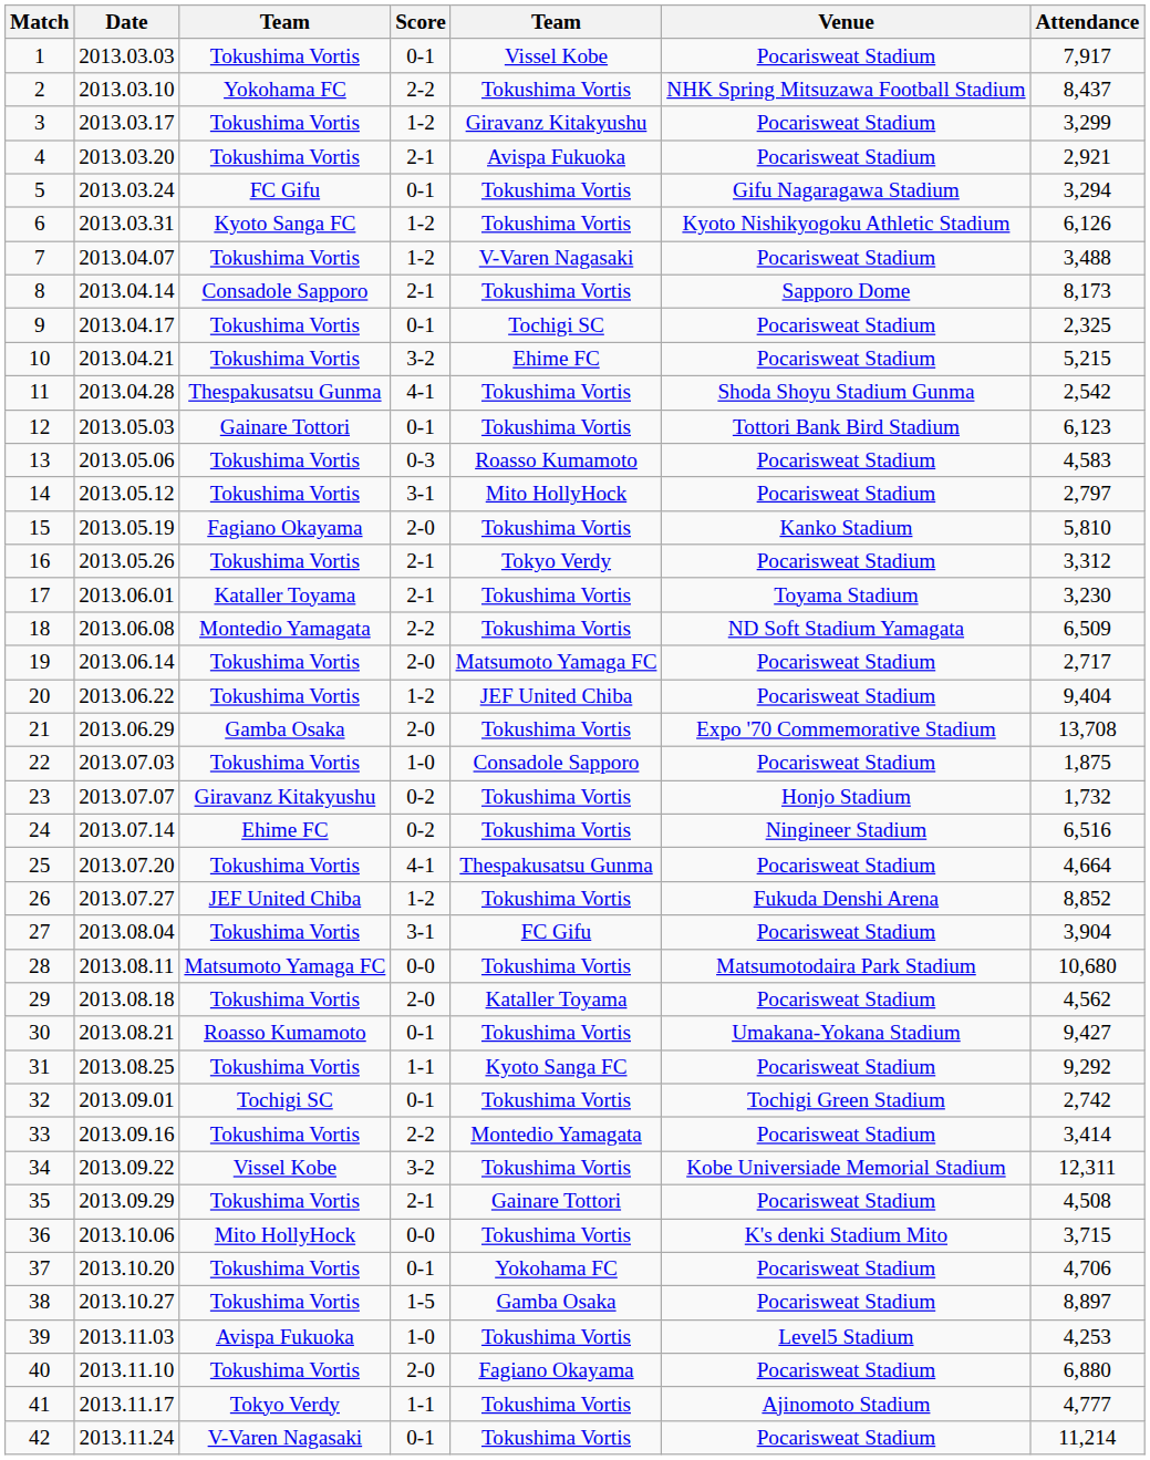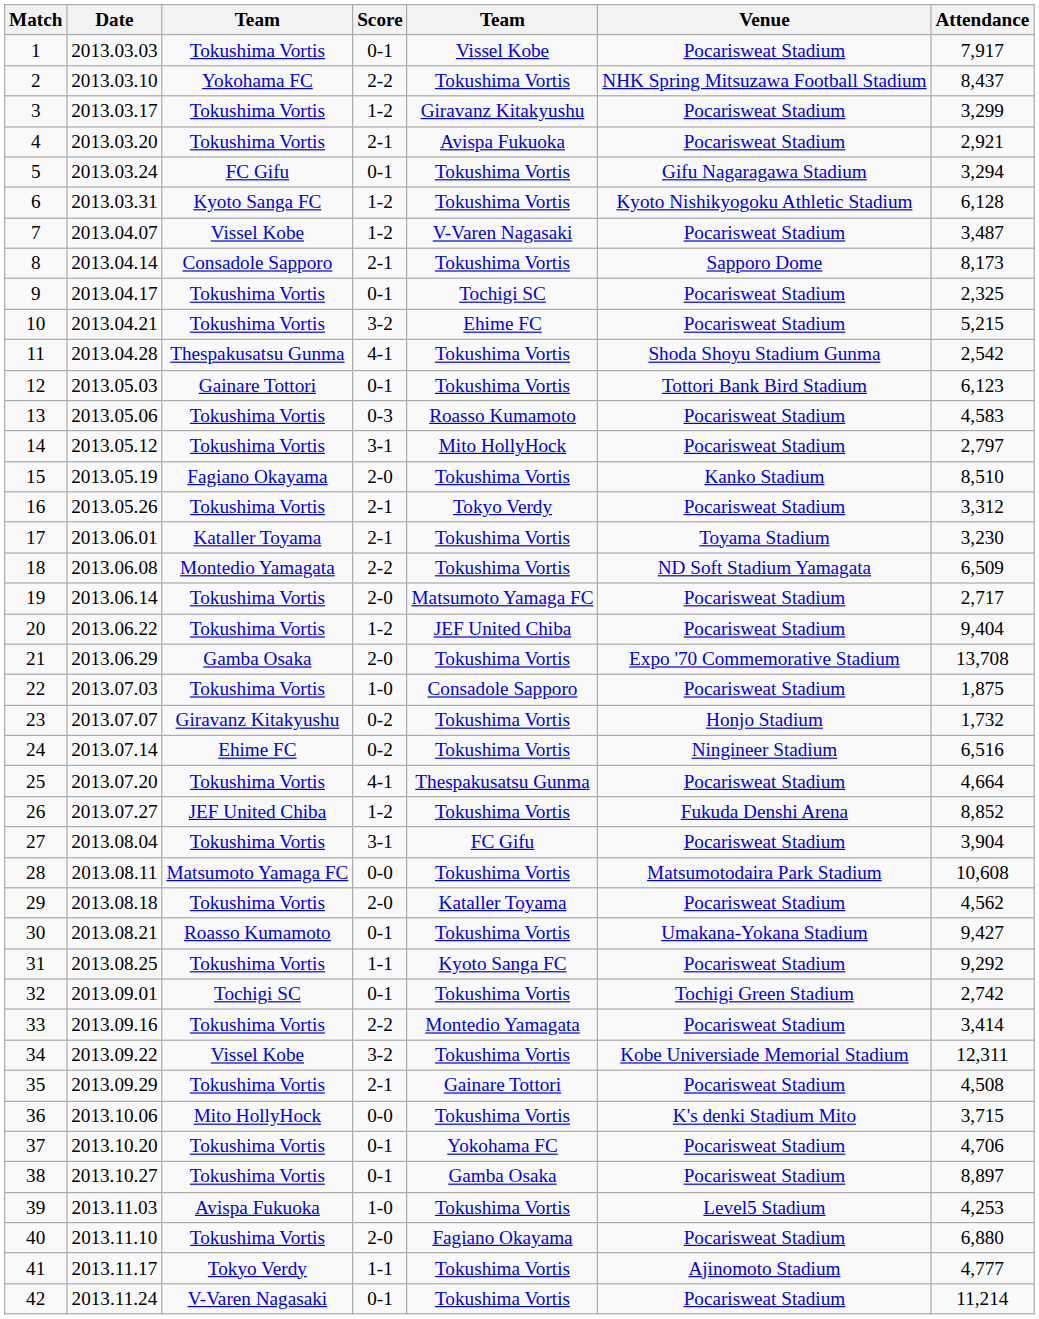 <table class="wikitable" style="text-align:center;">
 <tr>
 <th>Match</th>
 <th>Date</th>
 <th>Team</th>
 <th>Score</th>
 <th>Team</th>
 <th>Venue</th>
 <th>Attendance</th>
 </tr>
 <tr>
 <td>1</td>
 <td>2013.03.03</td>
 <td><a href='#'>Tokushima Vortis</a></td>
 <td>0-1</td>
 <td><a href='#'>Vissel Kobe</a></td>
 <td><a href='#'>Pocarisweat Stadium</a></td>
 <td>7,917</td>
 </tr>
 <tr>
 <td>2</td>
 <td>2013.03.10</td>
 <td><a href='#'>Yokohama FC</a></td>
 <td>2-2</td>
 <td><a href='#'>Tokushima Vortis</a></td>
 <td><a href='#'>NHK Spring Mitsuzawa Football Stadium</a></td>
 <td>8,437</td>
 </tr>
 <tr>
 <td>3</td>
 <td>2013.03.17</td>
 <td><a href='#'>Tokushima Vortis</a></td>
 <td>1-2</td>
 <td><a href='#'>Giravanz Kitakyushu</a></td>
 <td><a href='#'>Pocarisweat Stadium</a></td>
 <td>3,299</td>
 </tr>
 <tr>
 <td>4</td>
 <td>2013.03.20</td>
 <td><a href='#'>Tokushima Vortis</a></td>
 <td>2-1</td>
 <td><a href='#'>Avispa Fukuoka</a></td>
 <td><a href='#'>Pocarisweat Stadium</a></td>
 <td>2,921</td>
 </tr>
 <tr>
 <td>5</td>
 <td>2013.03.24</td>
 <td><a href='#'>FC Gifu</a></td>
 <td>0-1</td>
 <td><a href='#'>Tokushima Vortis</a></td>
 <td><a href='#'>Gifu Nagaragawa Stadium</a></td>
 <td>3,294</td>
 </tr>
 <tr>
 <td>6</td>
 <td>2013.03.31</td>
 <td><a href='#'>Kyoto Sanga FC</a></td>
 <td>1-2</td>
 <td><a href='#'>Tokushima Vortis</a></td>
 <td><a href='#'>Kyoto Nishikyogoku Athletic Stadium</a></td>
-<td>6,126</td>
+<td>6,128</td>
 </tr>
 <tr>
 <td>7</td>
 <td>2013.04.07</td>
-<td><a href='#'>Tokushima Vortis</a></td>
+<td><a href='#'>Vissel Kobe</a></td>
 <td>1-2</td>
 <td><a href='#'>V-Varen Nagasaki</a></td>
 <td><a href='#'>Pocarisweat Stadium</a></td>
-<td>3,488</td>
+<td>3,487</td>
 </tr>
 <tr>
 <td>8</td>
 <td>2013.04.14</td>
 <td><a href='#'>Consadole Sapporo</a></td>
 <td>2-1</td>
 <td><a href='#'>Tokushima Vortis</a></td>
 <td><a href='#'>Sapporo Dome</a></td>
 <td>8,173</td>
 </tr>
 <tr>
 <td>9</td>
 <td>2013.04.17</td>
 <td><a href='#'>Tokushima Vortis</a></td>
 <td>0-1</td>
 <td><a href='#'>Tochigi SC</a></td>
 <td><a href='#'>Pocarisweat Stadium</a></td>
 <td>2,325</td>
 </tr>
 <tr>
 <td>10</td>
 <td>2013.04.21</td>
 <td><a href='#'>Tokushima Vortis</a></td>
 <td>3-2</td>
 <td><a href='#'>Ehime FC</a></td>
 <td><a href='#'>Pocarisweat Stadium</a></td>
 <td>5,215</td>
 </tr>
 <tr>
 <td>11</td>
 <td>2013.04.28</td>
 <td><a href='#'>Thespakusatsu Gunma</a></td>
 <td>4-1</td>
 <td><a href='#'>Tokushima Vortis</a></td>
 <td><a href='#'>Shoda Shoyu Stadium Gunma</a></td>
 <td>2,542</td>
 </tr>
 <tr>
 <td>12</td>
 <td>2013.05.03</td>
 <td><a href='#'>Gainare Tottori</a></td>
 <td>0-1</td>
 <td><a href='#'>Tokushima Vortis</a></td>
 <td><a href='#'>Tottori Bank Bird Stadium</a></td>
 <td>6,123</td>
 </tr>
 <tr>
 <td>13</td>
 <td>2013.05.06</td>
 <td><a href='#'>Tokushima Vortis</a></td>
 <td>0-3</td>
 <td><a href='#'>Roasso Kumamoto</a></td>
 <td><a href='#'>Pocarisweat Stadium</a></td>
 <td>4,583</td>
 </tr>
 <tr>
 <td>14</td>
 <td>2013.05.12</td>
 <td><a href='#'>Tokushima Vortis</a></td>
 <td>3-1</td>
 <td><a href='#'>Mito HollyHock</a></td>
 <td><a href='#'>Pocarisweat Stadium</a></td>
 <td>2,797</td>
 </tr>
 <tr>
 <td>15</td>
 <td>2013.05.19</td>
 <td><a href='#'>Fagiano Okayama</a></td>
 <td>2-0</td>
 <td><a href='#'>Tokushima Vortis</a></td>
 <td><a href='#'>Kanko Stadium</a></td>
-<td>5,810</td>
+<td>8,510</td>
 </tr>
 <tr>
 <td>16</td>
 <td>2013.05.26</td>
 <td><a href='#'>Tokushima Vortis</a></td>
 <td>2-1</td>
 <td><a href='#'>Tokyo Verdy</a></td>
 <td><a href='#'>Pocarisweat Stadium</a></td>
 <td>3,312</td>
 </tr>
 <tr>
 <td>17</td>
 <td>2013.06.01</td>
 <td><a href='#'>Kataller Toyama</a></td>
 <td>2-1</td>
 <td><a href='#'>Tokushima Vortis</a></td>
 <td><a href='#'>Toyama Stadium</a></td>
 <td>3,230</td>
 </tr>
 <tr>
 <td>18</td>
 <td>2013.06.08</td>
 <td><a href='#'>Montedio Yamagata</a></td>
 <td>2-2</td>
 <td><a href='#'>Tokushima Vortis</a></td>
 <td><a href='#'>ND Soft Stadium Yamagata</a></td>
 <td>6,509</td>
 </tr>
 <tr>
 <td>19</td>
 <td>2013.06.14</td>
 <td><a href='#'>Tokushima Vortis</a></td>
 <td>2-0</td>
 <td><a href='#'>Matsumoto Yamaga FC</a></td>
 <td><a href='#'>Pocarisweat Stadium</a></td>
 <td>2,717</td>
 </tr>
 <tr>
 <td>20</td>
 <td>2013.06.22</td>
 <td><a href='#'>Tokushima Vortis</a></td>
 <td>1-2</td>
 <td><a href='#'>JEF United Chiba</a></td>
 <td><a href='#'>Pocarisweat Stadium</a></td>
 <td>9,404</td>
 </tr>
 <tr>
 <td>21</td>
 <td>2013.06.29</td>
 <td><a href='#'>Gamba Osaka</a></td>
 <td>2-0</td>
 <td><a href='#'>Tokushima Vortis</a></td>
 <td><a href='#'>Expo '70 Commemorative Stadium</a></td>
 <td>13,708</td>
 </tr>
 <tr>
 <td>22</td>
 <td>2013.07.03</td>
 <td><a href='#'>Tokushima Vortis</a></td>
 <td>1-0</td>
 <td><a href='#'>Consadole Sapporo</a></td>
 <td><a href='#'>Pocarisweat Stadium</a></td>
 <td>1,875</td>
 </tr>
 <tr>
 <td>23</td>
 <td>2013.07.07</td>
 <td><a href='#'>Giravanz Kitakyushu</a></td>
 <td>0-2</td>
 <td><a href='#'>Tokushima Vortis</a></td>
 <td><a href='#'>Honjo Stadium</a></td>
 <td>1,732</td>
 </tr>
 <tr>
 <td>24</td>
 <td>2013.07.14</td>
 <td><a href='#'>Ehime FC</a></td>
 <td>0-2</td>
 <td><a href='#'>Tokushima Vortis</a></td>
 <td><a href='#'>Ningineer Stadium</a></td>
 <td>6,516</td>
 </tr>
 <tr>
 <td>25</td>
 <td>2013.07.20</td>
 <td><a href='#'>Tokushima Vortis</a></td>
 <td>4-1</td>
 <td><a href='#'>Thespakusatsu Gunma</a></td>
 <td><a href='#'>Pocarisweat Stadium</a></td>
 <td>4,664</td>
 </tr>
 <tr>
 <td>26</td>
 <td>2013.07.27</td>
 <td><a href='#'>JEF United Chiba</a></td>
 <td>1-2</td>
 <td><a href='#'>Tokushima Vortis</a></td>
 <td><a href='#'>Fukuda Denshi Arena</a></td>
 <td>8,852</td>
 </tr>
 <tr>
 <td>27</td>
 <td>2013.08.04</td>
 <td><a href='#'>Tokushima Vortis</a></td>
 <td>3-1</td>
 <td><a href='#'>FC Gifu</a></td>
 <td><a href='#'>Pocarisweat Stadium</a></td>
 <td>3,904</td>
 </tr>
 <tr>
 <td>28</td>
 <td>2013.08.11</td>
 <td><a href='#'>Matsumoto Yamaga FC</a></td>
 <td>0-0</td>
 <td><a href='#'>Tokushima Vortis</a></td>
 <td><a href='#'>Matsumotodaira Park Stadium</a></td>
-<td>10,680</td>
+<td>10,608</td>
 </tr>
 <tr>
 <td>29</td>
 <td>2013.08.18</td>
 <td><a href='#'>Tokushima Vortis</a></td>
 <td>2-0</td>
 <td><a href='#'>Kataller Toyama</a></td>
 <td><a href='#'>Pocarisweat Stadium</a></td>
 <td>4,562</td>
 </tr>
 <tr>
 <td>30</td>
 <td>2013.08.21</td>
 <td><a href='#'>Roasso Kumamoto</a></td>
 <td>0-1</td>
 <td><a href='#'>Tokushima Vortis</a></td>
 <td><a href='#'>Umakana-Yokana Stadium</a></td>
 <td>9,427</td>
 </tr>
 <tr>
 <td>31</td>
 <td>2013.08.25</td>
 <td><a href='#'>Tokushima Vortis</a></td>
 <td>1-1</td>
 <td><a href='#'>Kyoto Sanga FC</a></td>
 <td><a href='#'>Pocarisweat Stadium</a></td>
 <td>9,292</td>
 </tr>
 <tr>
 <td>32</td>
 <td>2013.09.01</td>
 <td><a href='#'>Tochigi SC</a></td>
 <td>0-1</td>
 <td><a href='#'>Tokushima Vortis</a></td>
 <td><a href='#'>Tochigi Green Stadium</a></td>
 <td>2,742</td>
 </tr>
 <tr>
 <td>33</td>
 <td>2013.09.16</td>
 <td><a href='#'>Tokushima Vortis</a></td>
 <td>2-2</td>
 <td><a href='#'>Montedio Yamagata</a></td>
 <td><a href='#'>Pocarisweat Stadium</a></td>
 <td>3,414</td>
 </tr>
 <tr>
 <td>34</td>
 <td>2013.09.22</td>
 <td><a href='#'>Vissel Kobe</a></td>
 <td>3-2</td>
 <td><a href='#'>Tokushima Vortis</a></td>
 <td><a href='#'>Kobe Universiade Memorial Stadium</a></td>
 <td>12,311</td>
 </tr>
 <tr>
 <td>35</td>
 <td>2013.09.29</td>
 <td><a href='#'>Tokushima Vortis</a></td>
 <td>2-1</td>
 <td><a href='#'>Gainare Tottori</a></td>
 <td><a href='#'>Pocarisweat Stadium</a></td>
 <td>4,508</td>
 </tr>
 <tr>
 <td>36</td>
 <td>2013.10.06</td>
 <td><a href='#'>Mito HollyHock</a></td>
 <td>0-0</td>
 <td><a href='#'>Tokushima Vortis</a></td>
 <td><a href='#'>K's denki Stadium Mito</a></td>
 <td>3,715</td>
 </tr>
 <tr>
 <td>37</td>
 <td>2013.10.20</td>
 <td><a href='#'>Tokushima Vortis</a></td>
 <td>0-1</td>
 <td><a href='#'>Yokohama FC</a></td>
 <td><a href='#'>Pocarisweat Stadium</a></td>
 <td>4,706</td>
 </tr>
 <tr>
 <td>38</td>
 <td>2013.10.27</td>
 <td><a href='#'>Tokushima Vortis</a></td>
-<td>1-5</td>
+<td>0-1</td>
 <td><a href='#'>Gamba Osaka</a></td>
 <td><a href='#'>Pocarisweat Stadium</a></td>
 <td>8,897</td>
 </tr>
 <tr>
 <td>39</td>
 <td>2013.11.03</td>
 <td><a href='#'>Avispa Fukuoka</a></td>
 <td>1-0</td>
 <td><a href='#'>Tokushima Vortis</a></td>
 <td><a href='#'>Level5 Stadium</a></td>
 <td>4,253</td>
 </tr>
 <tr>
 <td>40</td>
 <td>2013.11.10</td>
 <td><a href='#'>Tokushima Vortis</a></td>
 <td>2-0</td>
 <td><a href='#'>Fagiano Okayama</a></td>
 <td><a href='#'>Pocarisweat Stadium</a></td>
 <td>6,880</td>
 </tr>
 <tr>
 <td>41</td>
 <td>2013.11.17</td>
 <td><a href='#'>Tokyo Verdy</a></td>
 <td>1-1</td>
 <td><a href='#'>Tokushima Vortis</a></td>
 <td><a href='#'>Ajinomoto Stadium</a></td>
 <td>4,777</td>
 </tr>
 <tr>
 <td>42</td>
 <td>2013.11.24</td>
 <td><a href='#'>V-Varen Nagasaki</a></td>
 <td>0-1</td>
 <td><a href='#'>Tokushima Vortis</a></td>
 <td><a href='#'>Pocarisweat Stadium</a></td>
 <td>11,214</td>
 </tr>
 </table>
